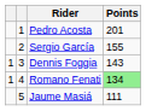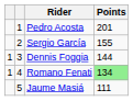 <table class="wikitable" style="font-size: 85%;">
 <tr>
 <th></th>
 <th></th>
 <th>Rider</th>
 <th>Points</th>
 </tr>
 <tr>
 <td></td>
 <td align=center>1</td>
 <td> <a href='#'>Pedro Acosta</a></td>
 <td align=left>201</td>
 </tr>
 <tr>
 <td></td>
 <td align=center>2</td>
 <td> <a href='#'>Sergio García</a></td>
 <td align=left>155</td>
 </tr>
 <tr>
 <td> 1</td>
 <td align=center>3</td>
 <td> <a href='#'>Dennis Foggia</a></td>
-<td align=left>143</td>
+<td align=left>144</td>
 </tr>
 <tr>
 <td> 1</td>
 <td align=center>4</td>
 <td> <a href='#'>Romano Fenati</a></td>
 <td align=left style="background: lightgreen;">134</td>
 </tr>
 <tr>
 <td></td>
 <td align=center>5</td>
 <td> <a href='#'>Jaume Masiá</a></td>
 <td align=left>111</td>
 </tr>
 </table>
